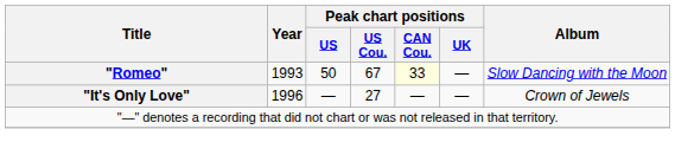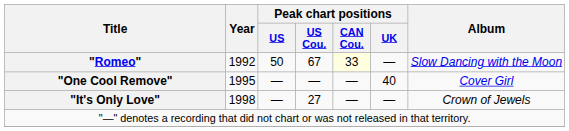 <table class="wikitable plainrowheaders" style="text-align:center;" border="1">
 <tr>
 <th scope="col" rowspan="2" style="width:18em;">Title</th>
 <th scope="col" rowspan="2">Year</th>
 <th scope="col" colspan="4">Peak chart positions</th>
 <th scope="col" rowspan="2">Album</th>
 </tr>
 <tr>
 <th scope="col" style="width:3em;font-size:90%;"><a href='#'>US</a><br></th>
 <th scope="col" style="width:3em;font-size:90%;"><a href='#'>US<br>Cou.</a><br></th>
 <th scope="col" style="width:3em;font-size:90%;"><a href='#'>CAN<br>Cou.</a><br></th>
 <th scope="col" style="width:3em;font-size:90%;"><a href='#'>UK</a><br></th>
 </tr>
 <tr>
 <th scope="row">"<a href='#'>Romeo</a>"<br></th>
-<td>1993</td>
+<td>1992</td>
 <td>50</td>
 <td>67</td>
 <td style="background: lightyellow;">33</td>
 <td>—</td>
 <td><em><a href='#'>Slow Dancing with the Moon</a></em></td>
 </tr>
 <tr>
+<th scope="row">"One Cool Remove"<br></th>
+<td>1995</td>
+<td>—</td>
+<td>—</td>
+<td>—</td>
+<td>40</td>
+<td><em><a href='#'>Cover Girl</a></em></td>
+</tr>
+<tr>
 <th scope="row">"It's Only Love"<br></th>
-<td>1996</td>
+<td>1998</td>
 <td>—</td>
 <td>27</td>
 <td>—</td>
 <td>—</td>
 <td><em>Crown of Jewels</em></td>
 </tr>
 <tr>
 <td colspan="7" style="font-size:90%">"—" denotes a recording that did not chart or was not released in that territory.</td>
 </tr>
 <tr>
 </tr>
 </table>
